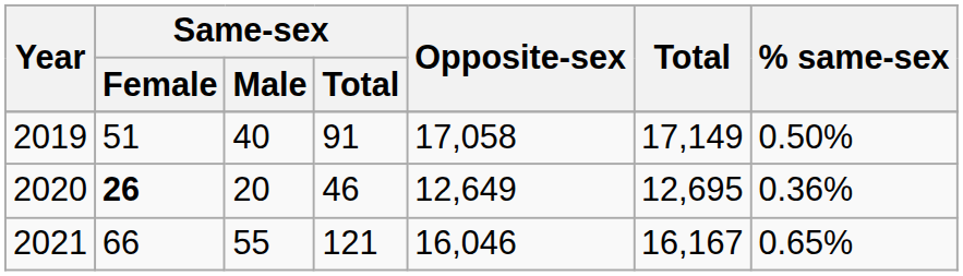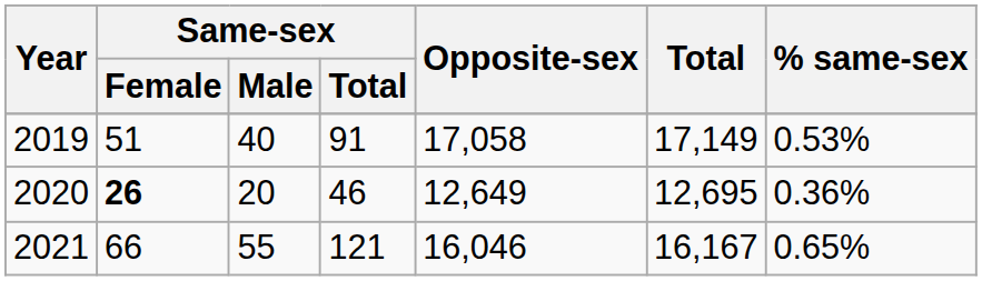 <table class="wikitable">
 <tr>
 <th rowspan=2>Year</th>
 <th colspan=3>Same-sex</th>
 <th rowspan=2>Opposite-sex</th>
 <th rowspan=2>Total</th>
 <th rowspan=2>% same-sex</th>
 </tr>
 <tr>
 <th>Female</th>
 <th>Male</th>
 <th>Total</th>
 </tr>
 <tr>
 </tr>
 <tr>
 <td>2019</td>
 <td>51</td>
 <td>40</td>
 <td>91</td>
 <td>17,058</td>
 <td>17,149</td>
-<td>0.50%</td>
+<td>0.53%</td>
 </tr>
 <tr>
 <td>2020</td>
 <td><strong>26</strong></td>
 <td>20</td>
 <td>46</td>
 <td>12,649</td>
 <td>12,695</td>
 <td>0.36%</td>
 </tr>
 <tr>
 <td>2021</td>
 <td>66</td>
 <td>55</td>
 <td>121</td>
 <td>16,046</td>
 <td>16,167</td>
 <td>0.65%</td>
 </tr>
 </table>
